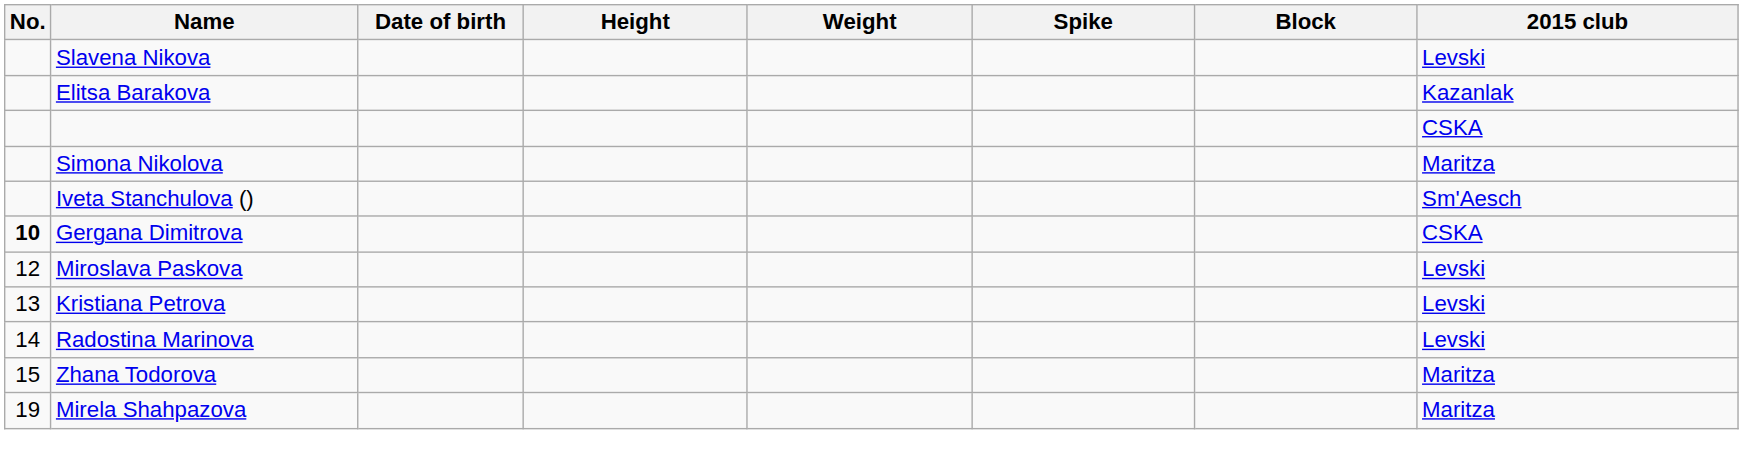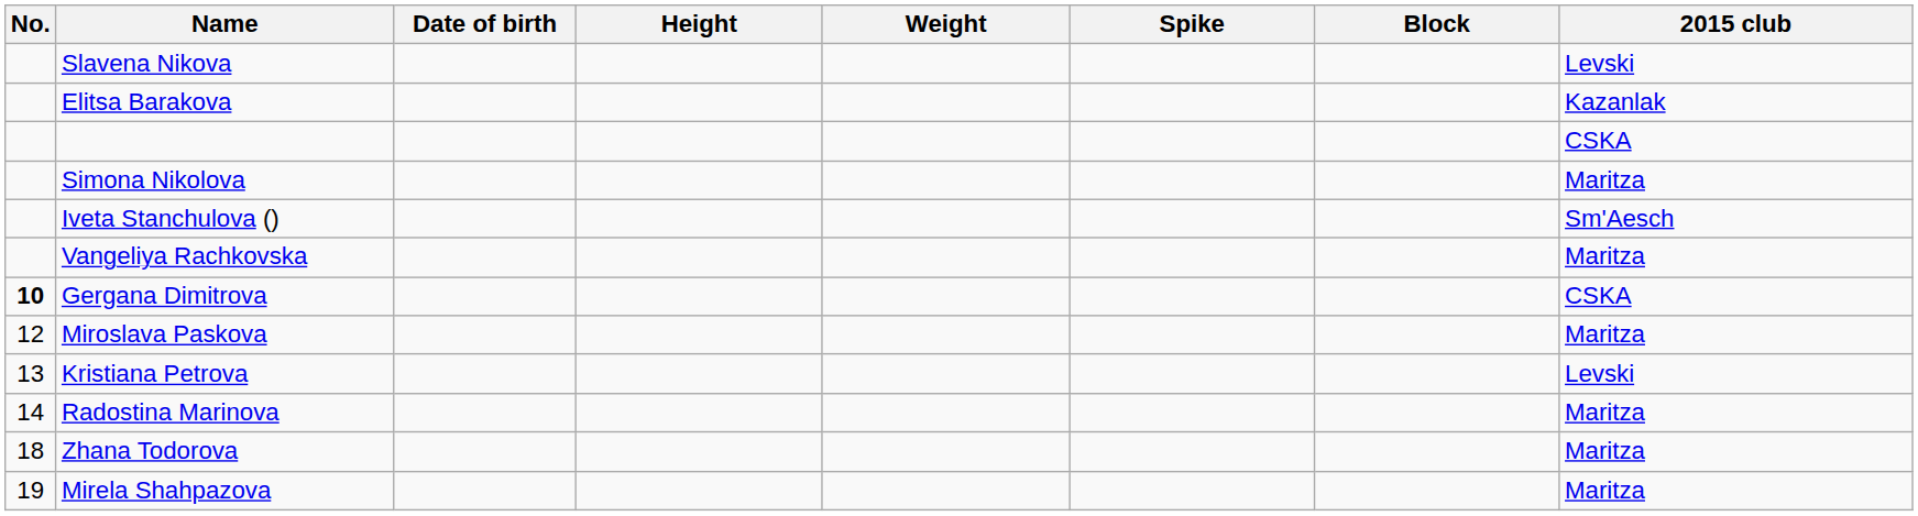 <table class="wikitable sortable" style="text-align:center;">
 <tr>
 <th>No.</th>
 <th style="width:15em">Name</th>
 <th style="width:8em">Date of birth</th>
 <th style="width:11em">Height</th>
 <th style="width:11em">Weight</th>
 <th style="width:11em">Spike</th>
 <th style="width:11em">Block</th>
 <th style="width:16em">2015 club</th>
 </tr>
 <tr>
 <td></td>
 <td align=left><a href='#'>Slavena Nikova</a></td>
 <td align=right></td>
 <td></td>
 <td></td>
 <td></td>
 <td></td>
 <td align=left> <a href='#'>Levski</a></td>
 </tr>
 <tr>
 <td></td>
 <td align=left><a href='#'>Elitsa Barakova</a></td>
 <td align=right></td>
 <td></td>
 <td></td>
 <td></td>
 <td></td>
 <td align=left> <a href='#'>Kazanlak</a></td>
 </tr>
 <tr>
 <td></td>
 <td align=left></td>
 <td align=right></td>
 <td></td>
 <td></td>
 <td></td>
 <td></td>
 <td align=left> <a href='#'>CSKA</a></td>
 </tr>
 <tr>
 <td></td>
 <td align=left><a href='#'>Simona Nikolova</a></td>
 <td align=right></td>
 <td></td>
 <td></td>
 <td></td>
 <td></td>
 <td align=left> <a href='#'>Maritza</a></td>
 </tr>
 <tr>
 <td></td>
 <td align=left><a href='#'>Iveta Stanchulova</a> ()</td>
 <td align=right></td>
 <td></td>
 <td></td>
 <td></td>
 <td></td>
 <td align=left> <a href='#'>Sm'Aesch</a></td>
 </tr>
 <tr>
+<td></td>
+<td align=left><a href='#'>Vangeliya Rachkovska</a></td>
+<td align=right></td>
+<td></td>
+<td></td>
+<td></td>
+<td></td>
+<td align=left> <a href='#'>Maritza</a></td>
+</tr>
+<tr>
 <td><strong>10</strong></td>
 <td align=left><a href='#'>Gergana Dimitrova</a></td>
 <td align=right></td>
 <td></td>
 <td></td>
 <td></td>
 <td></td>
 <td align=left> <a href='#'>CSKA</a></td>
 </tr>
 <tr>
 <td>12</td>
 <td align=left><a href='#'>Miroslava Paskova</a></td>
 <td align=right></td>
 <td></td>
 <td></td>
 <td></td>
 <td></td>
-<td align=left> <a href='#'>Levski</a></td>
+<td align=left> <a href='#'>Maritza</a></td>
 </tr>
 <tr>
 <td>13</td>
 <td align=left><a href='#'>Kristiana Petrova</a></td>
 <td align=right></td>
 <td></td>
 <td></td>
 <td></td>
 <td></td>
 <td align=left> <a href='#'>Levski</a></td>
 </tr>
 <tr>
 <td>14</td>
 <td align=left><a href='#'>Radostina Marinova</a></td>
 <td align=right></td>
 <td></td>
 <td></td>
 <td></td>
 <td></td>
-<td align=left> <a href='#'>Levski</a></td>
+<td align=left> <a href='#'>Maritza</a></td>
 </tr>
 <tr>
-<td>15</td>
+<td>18</td>
 <td align=left><a href='#'>Zhana Todorova</a></td>
 <td align=right></td>
 <td></td>
 <td></td>
 <td></td>
 <td></td>
 <td align=left> <a href='#'>Maritza</a></td>
 </tr>
 <tr>
 <td>19</td>
 <td align=left><a href='#'>Mirela Shahpazova</a></td>
 <td align=right></td>
 <td></td>
 <td></td>
 <td></td>
 <td></td>
 <td align=left> <a href='#'>Maritza</a></td>
 </tr>
 </table>
